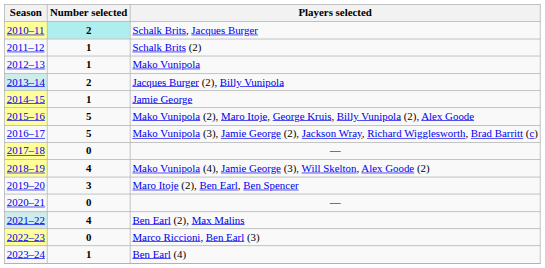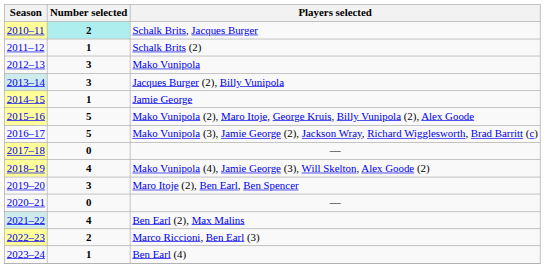 <table class="wikitable sticky-header">
 <tr>
 <th>Season</th>
 <th>Number selected</th>
 <th>Players selected</th>
 </tr>
 <tr>
 <td style="background:#FFFF99"><a href='#'>2010–11</a></td>
 <td align=center style="background: paleturquoise;"><strong>2</strong></td>
 <td> <a href='#'>Schalk Brits</a>,  <a href='#'>Jacques Burger</a></td>
 </tr>
 <tr>
 <td><a href='#'>2011–12</a></td>
 <td align=center><strong>1</strong></td>
 <td> <a href='#'>Schalk Brits</a> (2)</td>
 </tr>
 <tr>
 <td><a href='#'>2012–13</a></td>
-<td align=center><strong>1</strong></td>
+<td align=center><strong>3</strong></td>
 <td> <a href='#'>Mako Vunipola</a></td>
 </tr>
 <tr>
 <td style="background:#CFECEC"><a href='#'>2013–14</a><small></small></td>
-<td align=center><strong>2</strong></td>
+<td align=center><strong>3</strong></td>
 <td> <a href='#'>Jacques Burger</a> (2),  <a href='#'>Billy Vunipola</a></td>
 </tr>
 <tr>
 <td style="background:#FFFF99"><a href='#'>2014–15</a></td>
 <td align=center><strong>1</strong></td>
 <td> <a href='#'>Jamie George</a></td>
 </tr>
 <tr>
 <td style="background:#FFFF99"><a href='#'>2015–16</a></td>
 <td align=center><strong>5</strong></td>
 <td> <a href='#'>Mako Vunipola</a> (2),  <a href='#'>Maro Itoje</a>,  <a href='#'>George Kruis</a>,  <a href='#'>Billy Vunipola</a> (2),  <a href='#'>Alex Goode</a></td>
 </tr>
 <tr>
 <td><a href='#'>2016–17</a></td>
 <td align=center><strong>5</strong></td>
 <td> <a href='#'>Mako Vunipola</a> (3),  <a href='#'>Jamie George</a> (2),  <a href='#'>Jackson Wray</a>,  <a href='#'>Richard Wigglesworth</a>,  <a href='#'>Brad Barritt</a> (<a href='#'>c</a>)</td>
 </tr>
 <tr>
 <td style="background:#FFFF99"><a href='#'>2017–18</a></td>
 <td align=center><strong>0</strong></td>
 <td align=center>—</td>
 </tr>
 <tr>
 <td style="background:#FFFF99"><a href='#'>2018–19</a></td>
 <td align=center><strong>4</strong></td>
 <td> <a href='#'>Mako Vunipola</a> (4),  <a href='#'>Jamie George</a> (3),  <a href='#'>Will Skelton</a>,  <a href='#'>Alex Goode</a> (2)</td>
 </tr>
 <tr>
 <td><a href='#'>2019–20</a></td>
 <td align=center><strong>3</strong></td>
 <td> <a href='#'>Maro Itoje</a> (2),  <a href='#'>Ben Earl</a>,  <a href='#'>Ben Spencer</a></td>
 </tr>
 <tr>
 <td><a href='#'>2020–21</a></td>
 <td align=center><strong>0</strong></td>
 <td align=center>—</td>
 </tr>
 <tr>
 <td style="background:#CFECEC"><a href='#'>2021–22</a><small></small></td>
 <td align=center><strong>4</strong></td>
 <td> <a href='#'>Ben Earl</a> (2),  <a href='#'>Max Malins</a></td>
 </tr>
 <tr>
 <td style="background:#FFFF99"><a href='#'>2022–23</a></td>
-<td align=center><strong>0</strong></td>
+<td align=center><strong>2</strong></td>
 <td> <a href='#'>Marco Riccioni</a>,  <a href='#'>Ben Earl</a> (3)</td>
 </tr>
 <tr>
 <td><a href='#'>2023–24</a></td>
 <td align=center><strong>1</strong></td>
 <td> <a href='#'>Ben Earl</a> (4)</td>
 </tr>
 <tr>
 </tr>
 </table>
